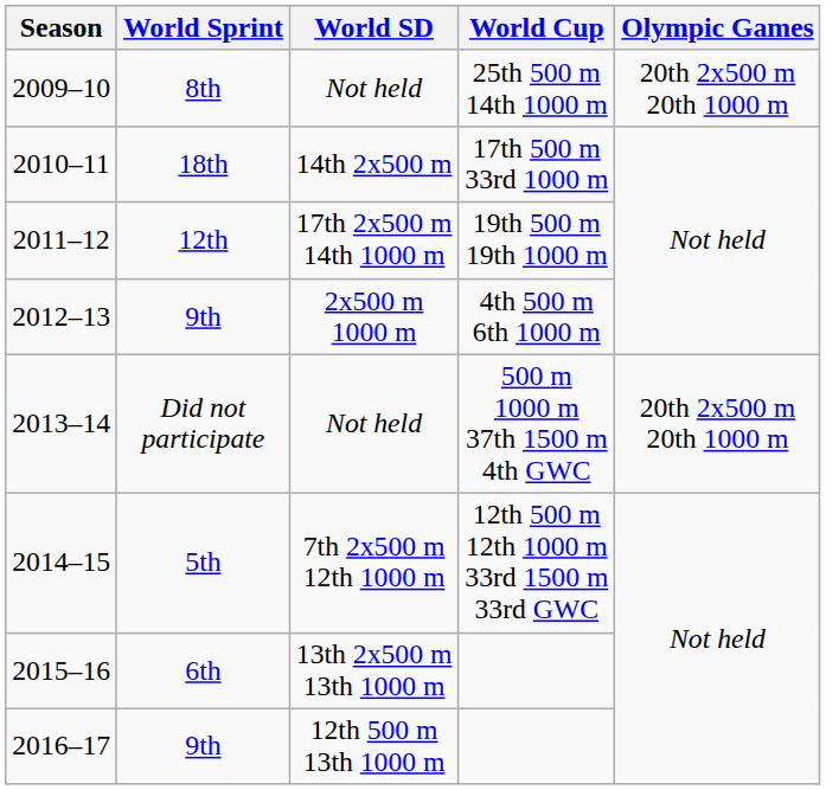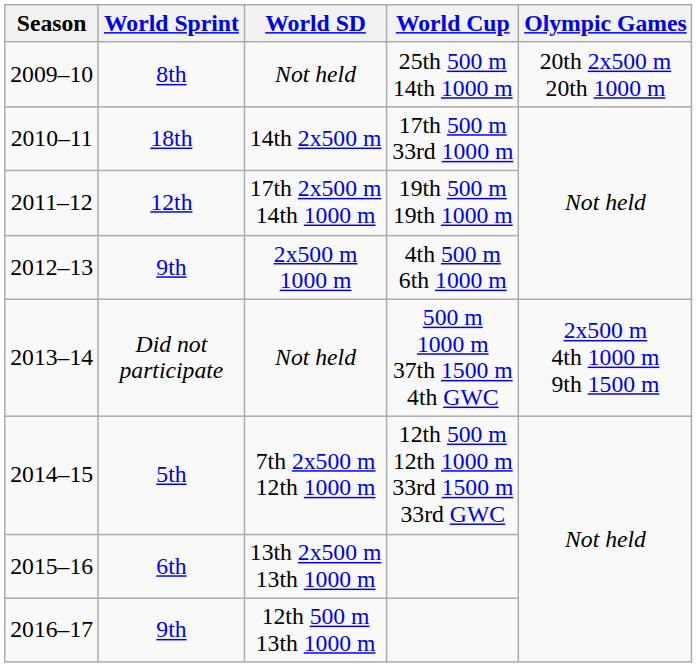 <table class="wikitable" style="text-align:center;">
 <tr>
 <th>Season</th>
 <th><a href='#'>World Sprint</a></th>
 <th><a href='#'>World SD</a></th>
 <th><a href='#'>World Cup</a></th>
 <th><a href='#'>Olympic Games</a></th>
 </tr>
 <tr>
 <td>2009–10</td>
 <td><a href='#'>8th</a></td>
 <td><em>Not held</em></td>
 <td>25th <a href='#'>500 m</a><br>14th <a href='#'>1000 m</a></td>
 <td>20th <a href='#'>2x500 m</a><br>20th <a href='#'>1000 m</a></td>
 </tr>
 <tr>
 <td>2010–11</td>
 <td><a href='#'>18th</a></td>
 <td>14th <a href='#'>2x500 m</a></td>
 <td>17th <a href='#'>500 m</a><br>33rd <a href='#'>1000 m</a></td>
 <td rowspan=3><em>Not held</em></td>
 </tr>
 <tr>
 <td>2011–12</td>
 <td><a href='#'>12th</a></td>
 <td>17th <a href='#'>2x500 m</a><br>14th <a href='#'>1000 m</a></td>
 <td>19th <a href='#'>500 m</a><br>19th <a href='#'>1000 m</a></td>
 </tr>
 <tr>
 <td>2012–13</td>
 <td><a href='#'>9th</a></td>
 <td> <a href='#'>2x500 m</a><br> <a href='#'>1000 m</a></td>
 <td>4th <a href='#'>500 m</a><br>6th <a href='#'>1000 m</a></td>
 </tr>
 <tr>
 <td>2013–14</td>
 <td><em>Did not<br>participate</em></td>
 <td><em>Not held</em></td>
 <td> <a href='#'>500 m</a><br> <a href='#'>1000 m</a><br>37th <a href='#'>1500 m</a><br>4th <a href='#'>GWC</a></td>
-<td>20th <a href='#'>2x500 m</a><br>20th <a href='#'>1000 m</a></td>
+<td> <a href='#'>2x500 m</a><br>4th <a href='#'>1000 m</a><br>9th <a href='#'>1500 m</a></td>
 </tr>
 <tr>
 <td>2014–15</td>
 <td><a href='#'>5th</a></td>
 <td>7th <a href='#'>2x500 m</a><br>12th <a href='#'>1000 m</a></td>
 <td>12th <a href='#'>500 m</a><br>12th <a href='#'>1000 m</a><br>33rd <a href='#'>1500 m</a><br>33rd <a href='#'>GWC</a></td>
 <td rowspan=3><em>Not held</em></td>
 </tr>
 <tr>
 <td>2015–16</td>
 <td><a href='#'>6th</a></td>
 <td>13th <a href='#'>2x500 m</a><br>13th <a href='#'>1000 m</a></td>
 <td></td>
 </tr>
 <tr>
 <td>2016–17</td>
 <td><a href='#'>9th</a></td>
 <td>12th <a href='#'>500 m</a><br>13th <a href='#'>1000 m</a></td>
 <td></td>
 </tr>
 </table>
